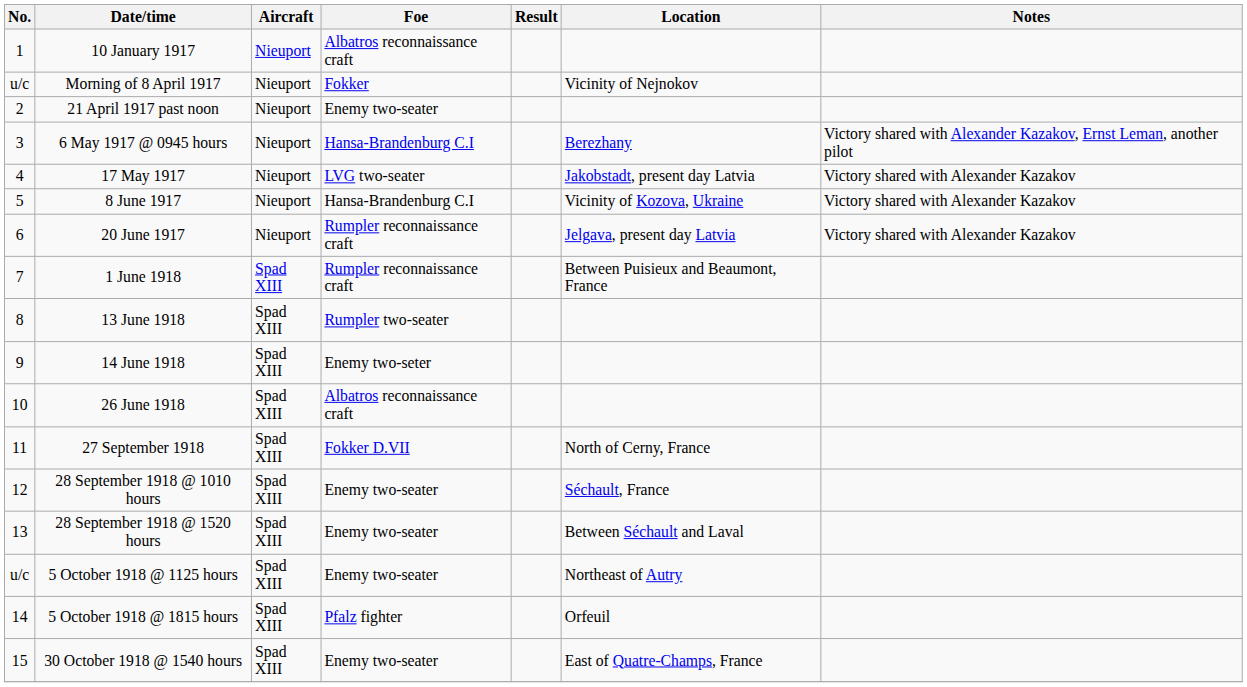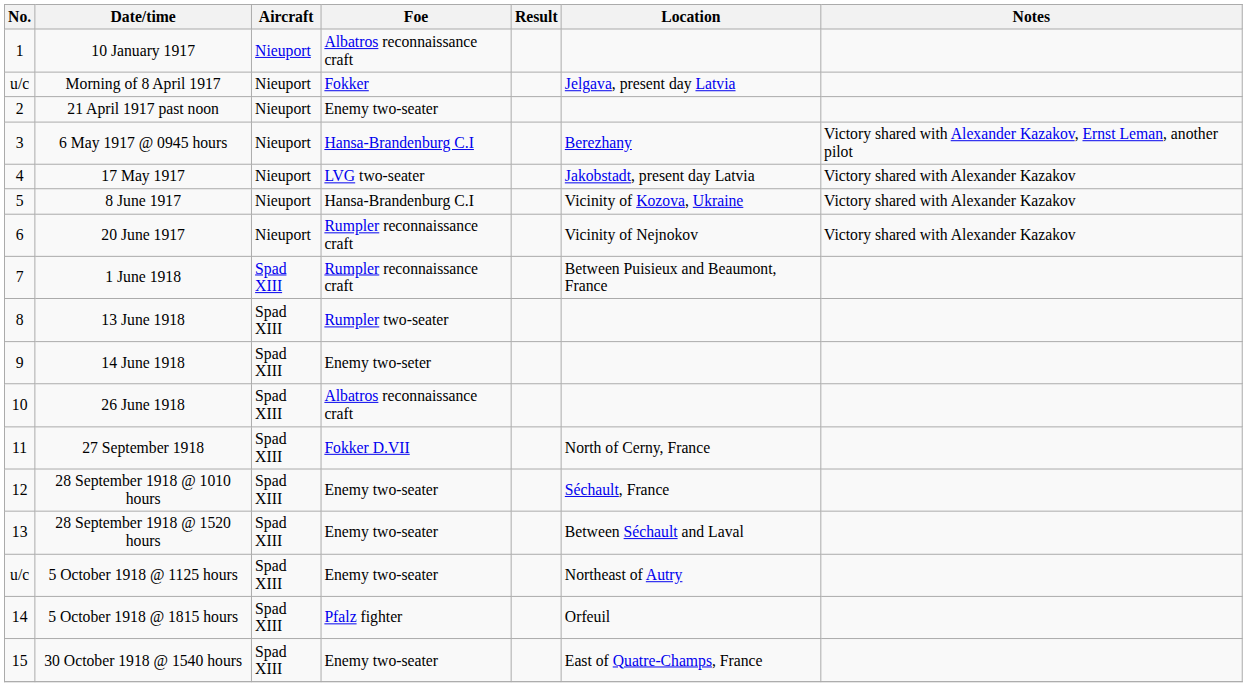 <table class="wikitable" border="1" style="margin: 1em auto 1em auto">
 <tr>
 <th>No.</th>
 <th>Date/time</th>
 <th>Aircraft</th>
 <th>Foe</th>
 <th>Result</th>
 <th>Location</th>
 <th>Notes</th>
 </tr>
 <tr>
 <td align="center">1</td>
 <td align="center">10 January 1917</td>
 <td><a href='#'>Nieuport</a></td>
 <td><a href='#'>Albatros</a> reconnaissance craft</td>
 <td></td>
 <td></td>
 <td></td>
 </tr>
 <tr>
 <td align="center">u/c</td>
 <td align="center">Morning of 8 April 1917</td>
 <td>Nieuport</td>
 <td><a href='#'>Fokker</a></td>
 <td></td>
-<td>Vicinity of Nejnokov</td>
+<td><a href='#'>Jelgava</a>, present day <a href='#'>Latvia</a></td>
 <td></td>
 </tr>
 <tr>
 <td align="center">2</td>
 <td align="center">21 April 1917 past noon</td>
 <td>Nieuport</td>
 <td>Enemy two-seater</td>
 <td></td>
 <td></td>
 <td></td>
 </tr>
 <tr>
 <td align="center">3</td>
 <td align="center">6 May 1917 @ 0945 hours</td>
 <td>Nieuport</td>
 <td><a href='#'>Hansa-Brandenburg C.I</a></td>
 <td></td>
 <td><a href='#'>Berezhany</a></td>
 <td>Victory shared with <a href='#'>Alexander Kazakov</a>, <a href='#'>Ernst Leman</a>, another pilot</td>
 </tr>
 <tr>
 <td align="center">4</td>
 <td align="center">17 May 1917</td>
 <td>Nieuport</td>
 <td><a href='#'>LVG</a> two-seater</td>
 <td></td>
 <td><a href='#'>Jakobstadt</a>, present day Latvia</td>
 <td>Victory shared with Alexander Kazakov</td>
 </tr>
 <tr>
 <td align="center">5</td>
 <td align="center">8 June 1917</td>
 <td>Nieuport</td>
 <td>Hansa-Brandenburg C.I</td>
 <td></td>
 <td>Vicinity of <a href='#'>Kozova</a>, <a href='#'>Ukraine</a></td>
 <td>Victory shared with Alexander Kazakov</td>
 </tr>
 <tr>
 <td align="center">6</td>
 <td align="center">20 June 1917</td>
 <td>Nieuport</td>
 <td><a href='#'>Rumpler</a> reconnaissance craft</td>
 <td></td>
-<td><a href='#'>Jelgava</a>, present day <a href='#'>Latvia</a></td>
+<td>Vicinity of Nejnokov</td>
 <td>Victory shared with Alexander Kazakov</td>
 </tr>
 <tr>
 <td align="center">7</td>
 <td align="center">1 June 1918</td>
 <td><a href='#'>Spad XIII</a></td>
 <td><a href='#'>Rumpler</a> reconnaissance craft</td>
 <td></td>
 <td>Between Puisieux and Beaumont, France</td>
 <td></td>
 </tr>
 <tr>
 <td align="center">8</td>
 <td align="center">13 June 1918</td>
 <td>Spad XIII</td>
 <td><a href='#'>Rumpler</a> two-seater</td>
 <td></td>
 <td></td>
 <td></td>
 </tr>
 <tr>
 <td align="center">9</td>
 <td align="center">14 June 1918</td>
 <td>Spad XIII</td>
 <td>Enemy two-seter</td>
 <td></td>
 <td></td>
 <td></td>
 </tr>
 <tr>
 <td align="center">10</td>
 <td align="center">26 June 1918</td>
 <td>Spad XIII</td>
 <td><a href='#'>Albatros</a> reconnaissance craft</td>
 <td></td>
 <td></td>
 <td></td>
 </tr>
 <tr>
 <td align="center">11</td>
 <td align="center">27 September 1918</td>
 <td>Spad XIII</td>
 <td><a href='#'>Fokker D.VII</a></td>
 <td></td>
 <td>North of Cerny, France</td>
 <td></td>
 </tr>
 <tr>
 <td align="center">12</td>
 <td align="center">28 September 1918 @ 1010 hours</td>
 <td>Spad XIII</td>
 <td>Enemy two-seater</td>
 <td></td>
 <td><a href='#'>Séchault</a>, France</td>
 <td></td>
 </tr>
 <tr>
 <td align="center">13</td>
 <td align="center">28 September 1918 @ 1520 hours</td>
 <td>Spad XIII</td>
 <td>Enemy two-seater</td>
 <td></td>
 <td>Between <a href='#'>Séchault</a> and Laval</td>
 <td></td>
 </tr>
 <tr>
 <td align="center">u/c</td>
 <td align="center">5 October 1918 @ 1125 hours</td>
 <td>Spad XIII</td>
 <td>Enemy two-seater</td>
 <td></td>
 <td>Northeast of <a href='#'>Autry</a></td>
 <td></td>
 </tr>
 <tr>
 <td align="center">14</td>
 <td align="center">5 October 1918 @ 1815 hours</td>
 <td>Spad XIII</td>
 <td><a href='#'>Pfalz</a> fighter</td>
 <td></td>
 <td>Orfeuil</td>
 <td></td>
 </tr>
 <tr>
 <td align="center">15</td>
 <td align="center">30 October 1918 @ 1540 hours</td>
 <td>Spad XIII</td>
 <td>Enemy two-seater</td>
 <td></td>
 <td>East of <a href='#'>Quatre-Champs</a>, France</td>
 <td></td>
 </tr>
 <tr>
 </tr>
 </table>
